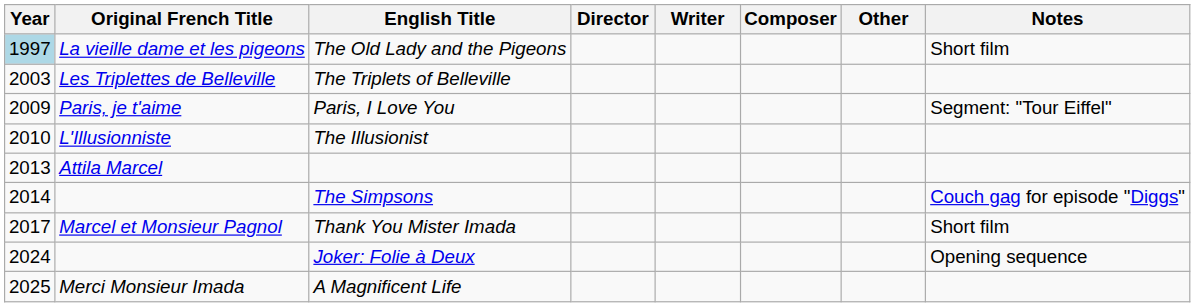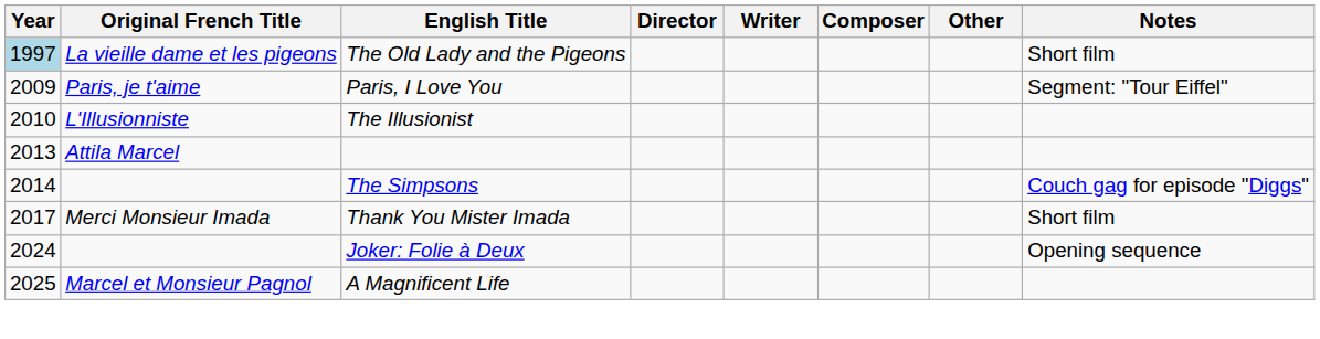 <table class="wikitable unsortable">
 <tr>
 <th>Year</th>
 <th>Original French Title</th>
 <th>English Title</th>
 <th width=65>Director</th>
 <th width=65>Writer</th>
 <th width=65>Composer</th>
 <th width=65>Other</th>
 <th>Notes</th>
 </tr>
 <tr>
 <td style="background: lightblue;">1997</td>
 <td><em><a href='#'>La vieille dame et les pigeons</a></em></td>
 <td><em>The Old Lady and the Pigeons</em></td>
 <td></td>
 <td></td>
 <td></td>
 <td></td>
 <td>Short film</td>
-</tr>
-<tr>
-<td>2003</td>
-<td><em><a href='#'>Les Triplettes de Belleville</a></em></td>
-<td><em>The Triplets of Belleville</em></td>
-<td></td>
-<td></td>
-<td></td>
-<td></td>
-<td></td>
 </tr>
 <tr>
 <td>2009</td>
 <td><em><a href='#'>Paris, je t'aime</a></em></td>
 <td><em>Paris, I Love You</em></td>
 <td></td>
 <td></td>
 <td></td>
 <td></td>
 <td>Segment: "Tour Eiffel"</td>
 </tr>
 <tr>
 <td>2010</td>
 <td><em><a href='#'>L'Illusionniste</a></em></td>
 <td><em>The Illusionist</em></td>
 <td></td>
 <td></td>
 <td></td>
 <td></td>
 <td></td>
 </tr>
 <tr>
 <td>2013</td>
 <td><em><a href='#'>Attila Marcel</a></em></td>
 <td></td>
 <td></td>
 <td></td>
 <td></td>
 <td></td>
 <td></td>
 </tr>
 <tr>
 <td>2014</td>
 <td></td>
 <td><em><a href='#'>The Simpsons</a></em></td>
 <td></td>
 <td></td>
 <td></td>
 <td></td>
 <td><a href='#'>Couch gag</a> for episode "<a href='#'>Diggs</a>"</td>
 </tr>
 <tr>
 <td>2017</td>
-<td><em><a href='#'>Marcel et Monsieur Pagnol</a></em></td>
+<td><em>Merci Monsieur Imada</em></td>
 <td><em>Thank You Mister Imada</em></td>
 <td></td>
 <td></td>
 <td></td>
 <td></td>
 <td>Short film</td>
 </tr>
 <tr>
 <td>2024</td>
 <td></td>
 <td><em><a href='#'>Joker: Folie à Deux</a></em></td>
 <td></td>
 <td></td>
 <td></td>
 <td></td>
 <td>Opening sequence</td>
 </tr>
 <tr>
 <td>2025</td>
-<td><em>Merci Monsieur Imada</em></td>
+<td><em><a href='#'>Marcel et Monsieur Pagnol</a></em></td>
 <td><em>A Magnificent Life</em></td>
 <td></td>
 <td></td>
 <td></td>
 <td></td>
 <td></td>
 </tr>
 </table>
